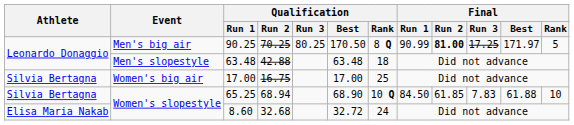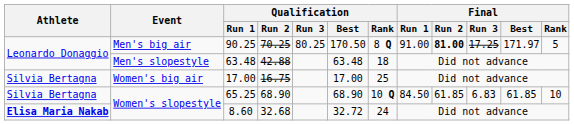 <table class=wikitable style=font-size:90%;text-align:center>
 <tr>
 <th rowspan=2>Athlete</th>
 <th rowspan=2>Event</th>
 <th colspan=5>Qualification</th>
 <th colspan=5>Final</th>
 </tr>
 <tr style="font-size:95%">
 <th>Run 1</th>
 <th>Run 2</th>
 <th>Run 3</th>
 <th>Best</th>
 <th>Rank</th>
 <th>Run 1</th>
 <th>Run 2</th>
 <th>Run 3</th>
 <th>Best</th>
 <th>Rank</th>
 </tr>
 <tr>
 <td align=left rowspan=2><a href='#'>Leonardo Donaggio</a></td>
 <td align=left><a href='#'>Men's big air</a></td>
 <td>90.25</td>
 <td><s>70.25</s></td>
 <td>80.25</td>
 <td>170.50</td>
 <td>8 <strong>Q</strong></td>
-<td>90.99</td>
+<td>91.00</td>
 <td><strong>81.00</strong></td>
 <td><s>17.25</s></td>
 <td>171.97</td>
 <td>5</td>
 </tr>
 <tr>
 <td align=left><a href='#'>Men's slopestyle</a></td>
 <td>63.48</td>
 <td><s>42.88</s></td>
 <td></td>
 <td>63.48</td>
 <td>18</td>
 <td colspan=5>Did not advance</td>
 </tr>
 <tr>
 <td align=left><a href='#'>Silvia Bertagna</a></td>
 <td align=left><a href='#'>Women's big air</a></td>
 <td>17.00</td>
 <td><s>16.75</s></td>
 <td></td>
 <td>17.00</td>
 <td>25</td>
 <td colspan=5>Did not advance</td>
 </tr>
 <tr>
 <td align=left><a href='#'>Silvia Bertagna</a></td>
 <td align=left rowspan=2><a href='#'>Women's slopestyle</a></td>
 <td>65.25</td>
-<td>68.94</td>
+<td>68.90</td>
 <td></td>
 <td>68.90</td>
 <td>10 <strong>Q</strong></td>
 <td>84.50</td>
 <td>61.85</td>
-<td>7.83</td>
-<td>61.88</td>
+<td>6.83</td>
+<td>61.85</td>
 <td>10</td>
 </tr>
 <tr>
-<td align=left><a href='#'>Elisa Maria Nakab</a></td>
+<td align=left><strong><a href='#'>Elisa Maria Nakab</a></strong></td>
 <td>8.60</td>
 <td>32.68</td>
 <td></td>
 <td>32.72</td>
 <td>24</td>
 <td colspan=5>Did not advance</td>
 </tr>
 </table>
